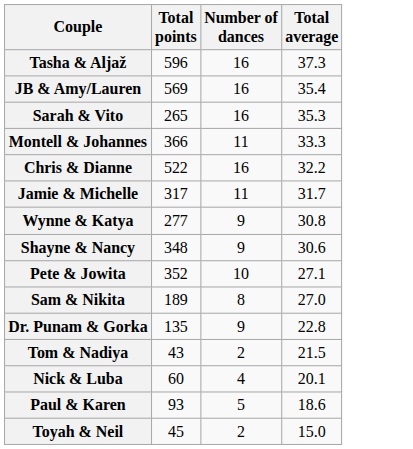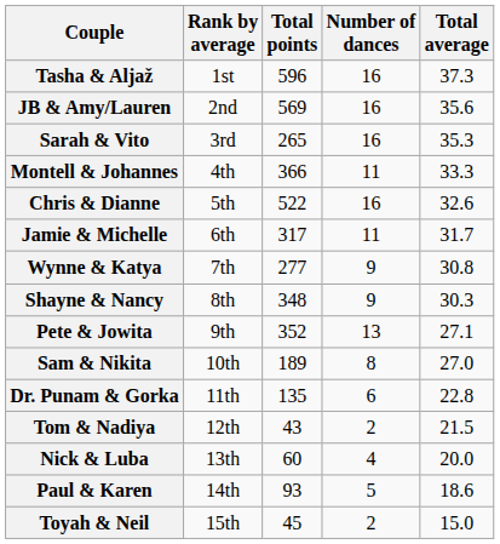 <table class="wikitable sortable" style="text-align:center; font-size:95%">
 <tr>
 <th scope="col">Couple</th>
+<th scope="col">Rank by<br>average</th>
 <th scope="col">Total<br>points</th>
 <th scope="col">Number of<br>dances</th>
 <th scope="col">Total<br>average</th>
 </tr>
 <tr>
 <th scope="row">Tasha & Aljaž</th>
+<td>1st</td>
 <td>596</td>
 <td>16</td>
 <td>37.3</td>
 </tr>
 <tr>
 <th scope="row">JB & Amy/Lauren</th>
+<td>2nd</td>
 <td>569</td>
 <td>16</td>
-<td>35.4</td>
+<td>35.6</td>
 </tr>
 <tr>
 <th scope="row">Sarah & Vito</th>
+<td>3rd</td>
 <td>265</td>
 <td>16</td>
 <td>35.3</td>
 </tr>
 <tr>
 <th scope="row">Montell & Johannes</th>
+<td>4th</td>
 <td>366</td>
 <td>11</td>
 <td>33.3</td>
 </tr>
 <tr>
 <th scope="row">Chris & Dianne</th>
+<td>5th</td>
 <td>522</td>
 <td>16</td>
-<td>32.2</td>
+<td>32.6</td>
 </tr>
 <tr>
 <th scope="row">Jamie & Michelle</th>
+<td>6th</td>
 <td>317</td>
 <td>11</td>
 <td>31.7</td>
 </tr>
 <tr>
 <th scope="row">Wynne & Katya</th>
+<td>7th</td>
 <td>277</td>
 <td>9</td>
 <td>30.8</td>
 </tr>
 <tr>
 <th scope="row">Shayne & Nancy</th>
+<td>8th</td>
 <td>348</td>
 <td>9</td>
-<td>30.6</td>
+<td>30.3</td>
 </tr>
 <tr>
 <th scope="row">Pete & Jowita</th>
+<td>9th</td>
 <td>352</td>
-<td>10</td>
+<td>13</td>
 <td>27.1</td>
 </tr>
 <tr>
 <th scope="row">Sam & Nikita</th>
+<td>10th</td>
 <td>189</td>
 <td>8</td>
 <td>27.0</td>
 </tr>
 <tr>
 <th scope="row">Dr. Punam & Gorka</th>
+<td>11th</td>
 <td>135</td>
-<td>9</td>
+<td>6</td>
 <td>22.8</td>
 </tr>
 <tr>
 <th scope="row">Tom & Nadiya</th>
+<td>12th</td>
 <td>43</td>
 <td>2</td>
 <td>21.5</td>
 </tr>
 <tr>
 <th scope="row">Nick & Luba</th>
+<td>13th</td>
 <td>60</td>
 <td>4</td>
-<td>20.1</td>
+<td>20.0</td>
 </tr>
 <tr>
 <th scope="row">Paul & Karen</th>
+<td>14th</td>
 <td>93</td>
 <td>5</td>
 <td>18.6</td>
 </tr>
 <tr>
 <th scope="row">Toyah & Neil</th>
+<td>15th</td>
 <td>45</td>
 <td>2</td>
 <td>15.0</td>
 </tr>
 </table>
